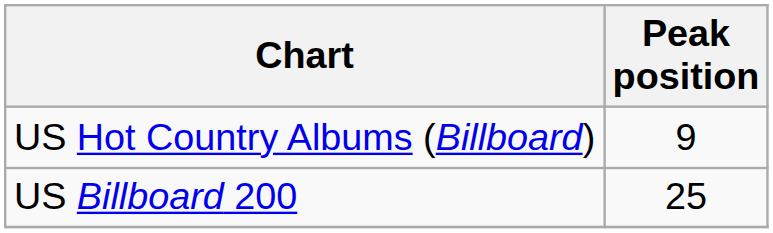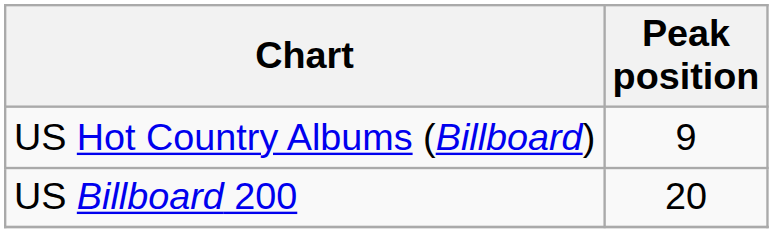 <table class="wikitable">
 <tr>
 <th align="left">Chart</th>
 <th align="left">Peak<br>position</th>
 </tr>
 <tr>
 <td align="left">US <a href='#'>Hot Country Albums</a> (<em><a href='#'>Billboard</a></em>)</td>
 <td align="center">9</td>
 </tr>
 <tr>
 <td align="left">US <a href='#'><em>Billboard</em> 200</a></td>
-<td align="center">25</td>
+<td align="center">20</td>
 </tr>
 <tr>
 </tr>
 </table>
